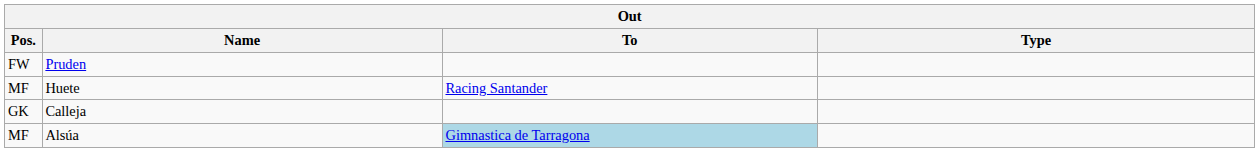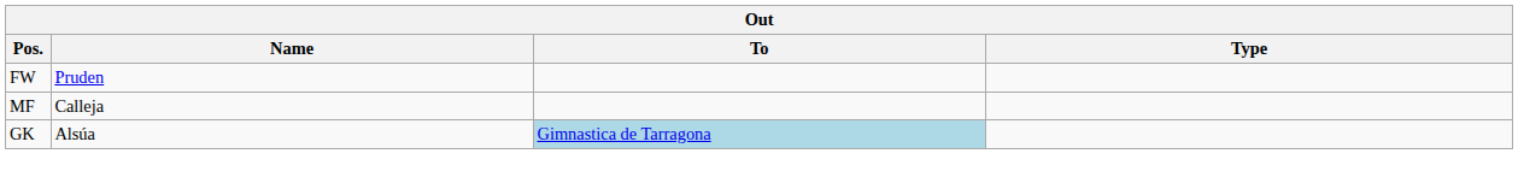 <table class="wikitable" style="font-size:90%;width:99%;">
 <tr>
 <th colspan="4">Out</th>
 </tr>
 <tr>
 <th width=3%>Pos.</th>
 <th width=32%>Name</th>
 <th width=30%>To</th>
 <th width=35%>Type</th>
 </tr>
 <tr>
 <td>FW</td>
 <td><a href='#'>Pruden</a></td>
 <td></td>
 <td></td>
 </tr>
 <tr>
 <td>MF</td>
-<td>Huete</td>
-<td><a href='#'>Racing Santander</a></td>
-<td></td>
-</tr>
-<tr>
-<td>GK</td>
 <td>Calleja</td>
 <td></td>
 <td></td>
 </tr>
 <tr>
-<td>MF</td>
+<td>GK</td>
 <td>Alsúa</td>
 <td style="background: lightblue;"><a href='#'>Gimnastica de Tarragona</a></td>
 <td></td>
 </tr>
 <tr>
 </tr>
 </table>
